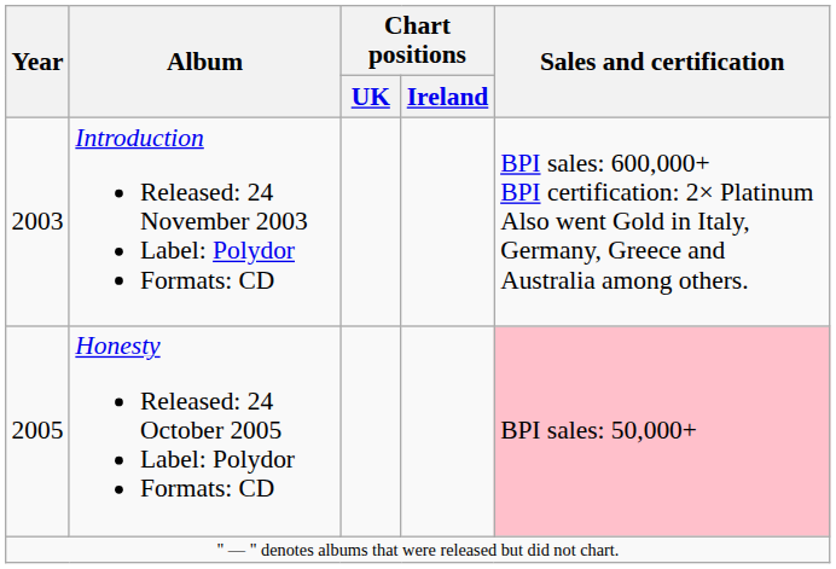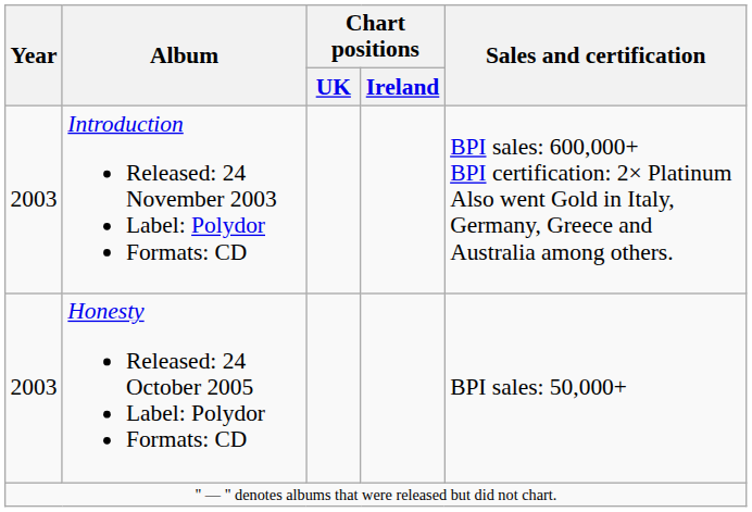 <table class="wikitable">
 <tr>
 <th style="width:25px;" rowspan="2">Year</th>
 <th style="width:160px;" rowspan="2">Album</th>
 <th colspan="2">Chart positions</th>
 <th style="width:200px;" rowspan="2">Sales and certification</th>
 </tr>
 <tr>
 <th style="width:30px;"><a href='#'>UK</a></th>
 <th style="width:30px;"><a href='#'>Ireland</a></th>
 </tr>
 <tr>
 <td>2003</td>
 <td><em><a href='#'>Introduction</a></em><br><ul><li>Released: 24 November 2003</li><li>Label: <a href='#'>Polydor</a></li><li>Formats: CD</li></ul></td>
 <td></td>
 <td></td>
 <td><a href='#'>BPI</a> sales: 600,000+<br><a href='#'>BPI</a> certification: 2× Platinum<br>Also went Gold in Italy, Germany, Greece and Australia among others.</td>
 </tr>
 <tr>
-<td>2005</td>
+<td>2003</td>
 <td><em><a href='#'>Honesty</a></em><br><ul><li>Released: 24 October 2005</li><li>Label: Polydor</li><li>Formats: CD</li></ul></td>
 <td></td>
 <td></td>
-<td style="background: pink;">BPI sales: 50,000+<br></td>
+<td>BPI sales: 50,000+<br></td>
 </tr>
 <tr>
 <td colspan="11" style="text-align:center; font-size:8pt;">" — " denotes albums that were released but did not chart.</td>
 </tr>
 </table>
